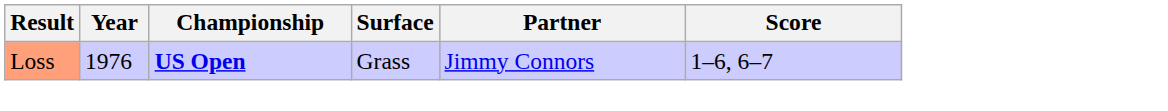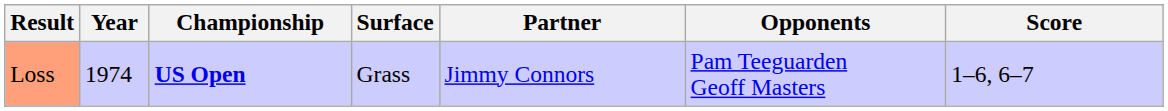 <table class="sortable wikitable">
 <tr>
 <th style="width:40px">Result</th>
 <th style="width:40px">Year</th>
 <th width=130>Championship</th>
 <th>Surface</th>
 <th width=160>Partner</th>
+<th width=170>Opponents</th>
 <th style="width:140px" class="unsortable">Score</th>
 </tr>
 <tr style="background:#ccccff;">
 <td style="background:#ffa07a;">Loss</td>
-<td>1976</td>
+<td>1974</td>
 <td><strong><a href='#'>US Open</a></strong></td>
 <td>Grass</td>
 <td> <a href='#'>Jimmy Connors</a></td>
+<td> <a href='#'>Pam Teeguarden</a><br> <a href='#'>Geoff Masters</a></td>
 <td>1–6, 6–7</td>
 </tr>
 </table>
